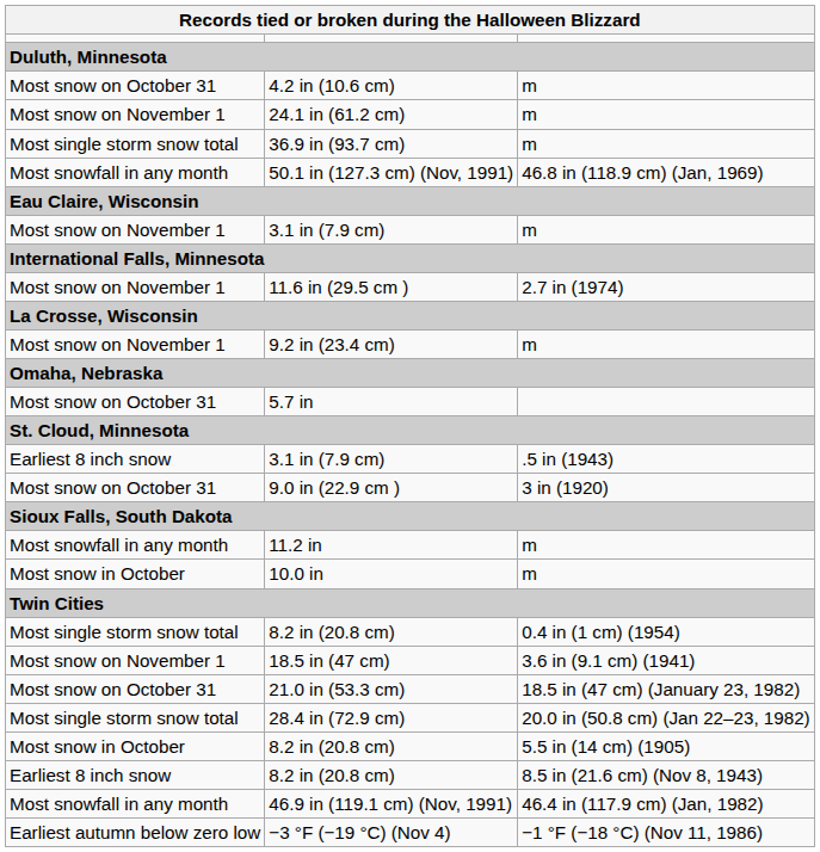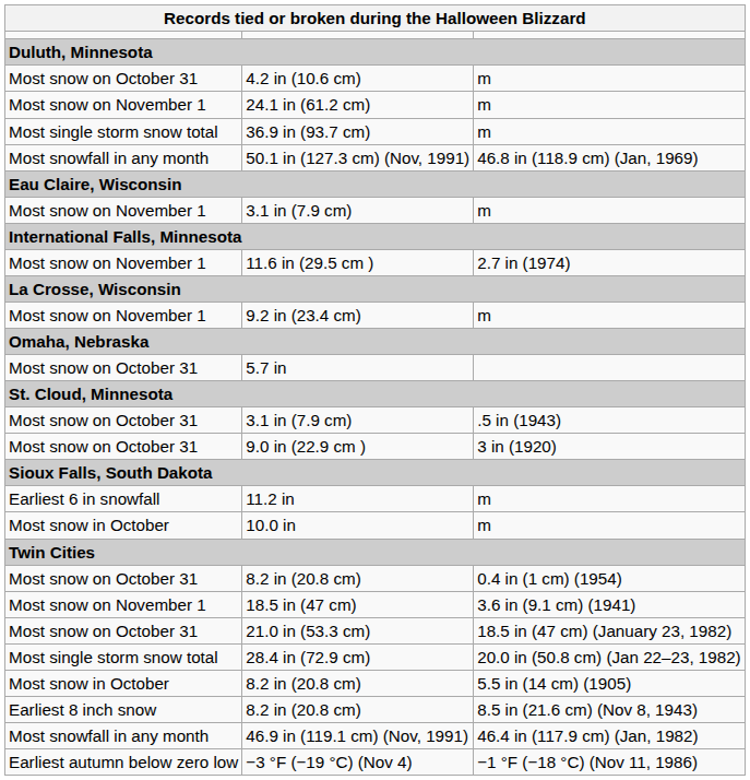 <table class="wikitable" align="left" style="font-size: 95%;" |>
 <tr>
 <th colspan="3">Records tied or broken during the <strong>Halloween Blizzard</strong></th>
 </tr>
 <tr>
 <td></td>
 <td></td>
 <td></td>
 </tr>
 <tr>
 <td bgcolor="#cdcdcd" colspan=3><strong>Duluth, Minnesota</strong></td>
 </tr>
 <tr>
 <td>Most snow on October 31</td>
 <td>4.2 in (10.6 cm)</td>
 <td>m</td>
 </tr>
 <tr>
 <td>Most snow on November 1</td>
 <td>24.1 in (61.2 cm)</td>
 <td>m</td>
 </tr>
 <tr>
 <td>Most single storm snow total</td>
 <td>36.9 in (93.7 cm)</td>
 <td>m</td>
 </tr>
 <tr>
 <td>Most snowfall in any month</td>
 <td>50.1 in (127.3 cm) (Nov, 1991)</td>
 <td>46.8 in (118.9 cm) (Jan, 1969)</td>
 </tr>
 <tr>
 <td bgcolor="#cdcdcd" colspan=3><strong>Eau Claire, Wisconsin</strong></td>
 </tr>
 <tr>
 <td>Most snow on November 1</td>
 <td>3.1 in (7.9 cm)</td>
 <td>m</td>
 </tr>
 <tr>
 <td bgcolor="#cdcdcd" colspan=3><strong>International Falls, Minnesota</strong></td>
 </tr>
 <tr>
 <td>Most snow on November 1</td>
 <td>11.6 in (29.5 cm )</td>
 <td>2.7 in (1974)</td>
 </tr>
 <tr>
 <td bgcolor="#cdcdcd" colspan=3><strong>La Crosse, Wisconsin</strong></td>
 </tr>
 <tr>
 <td>Most snow on November 1</td>
 <td>9.2 in (23.4 cm)</td>
 <td>m</td>
 </tr>
 <tr>
 <td bgcolor="#cdcdcd" colspan=3><strong>Omaha, Nebraska</strong></td>
 </tr>
 <tr>
 <td>Most snow on October 31</td>
 <td>5.7 in</td>
 </tr>
 <tr>
 <td bgcolor="#cdcdcd" colspan=3><strong>St. Cloud, Minnesota</strong></td>
 </tr>
 <tr>
-<td>Earliest 8 inch snow</td>
+<td>Most snow on October 31</td>
 <td>3.1 in (7.9 cm)</td>
 <td>.5 in (1943)</td>
 </tr>
 <tr>
 <td>Most snow on October 31</td>
 <td>9.0 in (22.9 cm )</td>
 <td>3 in (1920)</td>
 </tr>
 <tr>
 <td bgcolor="#cdcdcd" colspan=3><strong>Sioux Falls, South Dakota</strong></td>
 </tr>
 <tr>
-<td>Most snowfall in any month</td>
+<td>Earliest 6 in snowfall</td>
 <td>11.2 in</td>
 <td>m</td>
 </tr>
 <tr>
 <td>Most snow in October</td>
 <td>10.0 in</td>
 <td>m</td>
 </tr>
 <tr>
 <td bgcolor="#cdcdcd" colspan=3><strong>Twin Cities</strong></td>
 </tr>
 <tr>
-<td>Most single storm snow total</td>
+<td>Most snow on October 31</td>
 <td>8.2 in (20.8 cm)</td>
 <td>0.4 in (1 cm) (1954)</td>
 </tr>
 <tr>
 <td>Most snow on November 1</td>
 <td>18.5 in (47 cm)</td>
 <td>3.6 in (9.1 cm) (1941)</td>
 </tr>
 <tr>
 <td>Most snow on October 31</td>
 <td>21.0 in (53.3 cm)</td>
 <td>18.5 in (47 cm) (January 23, 1982)</td>
 </tr>
 <tr>
 <td>Most single storm snow total</td>
 <td>28.4 in (72.9 cm)</td>
 <td>20.0 in (50.8 cm) (Jan 22–23, 1982)</td>
 </tr>
 <tr>
 <td>Most snow in October</td>
 <td>8.2 in (20.8 cm)</td>
 <td>5.5 in (14 cm) (1905)</td>
 </tr>
 <tr>
 <td>Earliest 8 inch snow</td>
 <td>8.2 in (20.8 cm)</td>
 <td>8.5 in (21.6 cm) (Nov 8, 1943)</td>
 </tr>
 <tr>
 <td>Most snowfall in any month</td>
 <td>46.9 in (119.1 cm) (Nov, 1991)</td>
 <td>46.4 in (117.9 cm) (Jan, 1982)</td>
 </tr>
 <tr>
 <td>Earliest autumn below zero low</td>
 <td>−3 °F (−19 °C) (Nov 4)</td>
 <td>−1 °F (−18 °C) (Nov 11, 1986)</td>
 </tr>
 </table>
